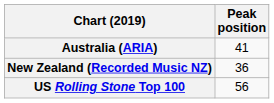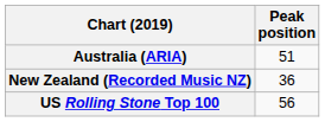 <table class="wikitable sortable plainrowheaders" style="text-align:center">
 <tr>
 <th scope="col">Chart (2019)</th>
 <th scope="col">Peak<br>position</th>
 </tr>
 <tr>
 <th scope="row">Australia (<a href='#'>ARIA</a>)</th>
-<td>41</td>
+<td>51</td>
 </tr>
 <tr>
 <th scope="row">New Zealand (<a href='#'>Recorded Music NZ</a>)</th>
 <td>36</td>
 </tr>
 <tr>
 <th scope="row">US <a href='#'><em>Rolling Stone</em> Top 100</a></th>
 <td>56</td>
 </tr>
 </table>
